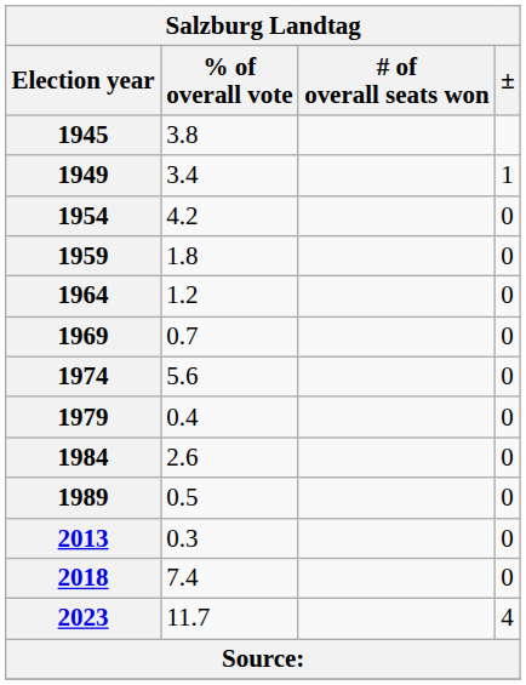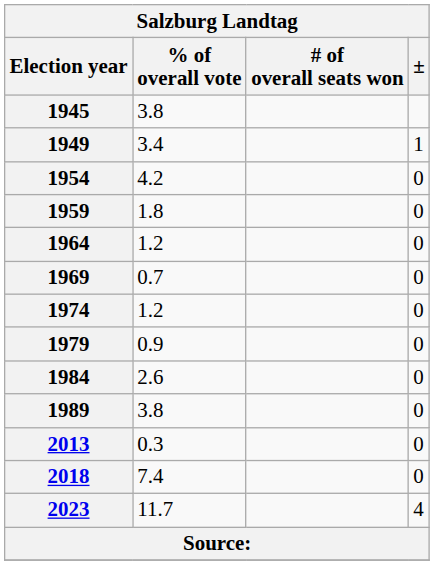 <table class=wikitable>
 <tr>
 <th colspan=6>Salzburg Landtag</th>
 </tr>
 <tr>
 <th>Election year</th>
 <th>% of<br>overall vote</th>
 <th># of<br>overall seats won</th>
 <th>±</th>
 </tr>
 <tr>
 <th>1945</th>
 <td>3.8</td>
 <td></td>
 <td></td>
 </tr>
 <tr>
 <th>1949</th>
 <td>3.4</td>
 <td></td>
 <td>1</td>
 </tr>
 <tr>
 <th>1954</th>
 <td>4.2</td>
 <td></td>
 <td>0</td>
 </tr>
 <tr>
 <th>1959</th>
 <td>1.8</td>
 <td></td>
 <td>0</td>
 </tr>
 <tr>
 <th>1964</th>
 <td>1.2</td>
 <td></td>
 <td>0</td>
 </tr>
 <tr>
 <th>1969</th>
 <td>0.7</td>
 <td></td>
 <td>0</td>
 </tr>
 <tr>
 <th>1974</th>
-<td>5.6</td>
+<td>1.2</td>
 <td></td>
 <td>0</td>
 </tr>
 <tr>
 <th>1979</th>
-<td>0.4</td>
+<td>0.9</td>
 <td></td>
 <td>0</td>
 </tr>
 <tr>
 <th>1984</th>
 <td>2.6</td>
 <td></td>
 <td>0</td>
 </tr>
 <tr>
 <th>1989</th>
-<td>0.5</td>
+<td>3.8</td>
 <td></td>
 <td>0</td>
 </tr>
 <tr>
 <th><a href='#'>2013</a></th>
 <td>0.3</td>
 <td></td>
 <td>0</td>
 </tr>
 <tr>
 <th><a href='#'>2018</a></th>
 <td>7.4</td>
 <td></td>
 <td>0</td>
 </tr>
 <tr>
 <th><a href='#'>2023</a></th>
 <td>11.7</td>
 <td></td>
 <td>4</td>
 </tr>
 <tr>
 <th colspan=6>Source:  </th>
 </tr>
 <tr>
 </tr>
 </table>
